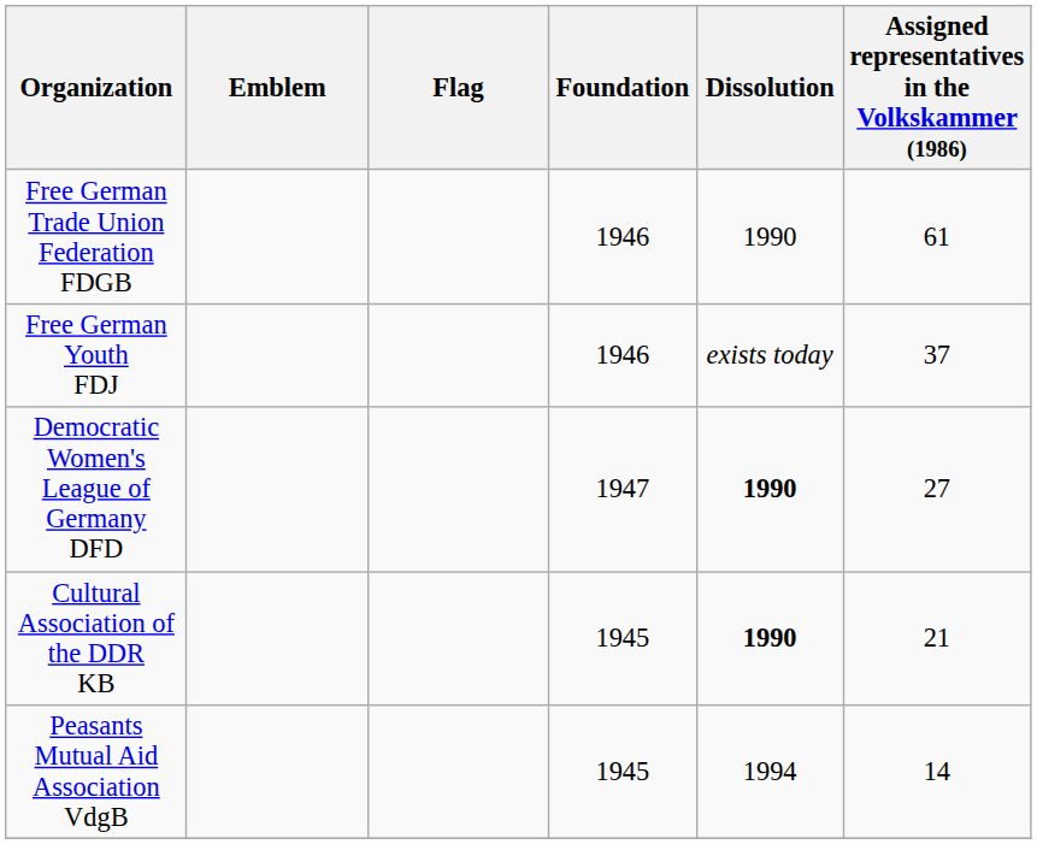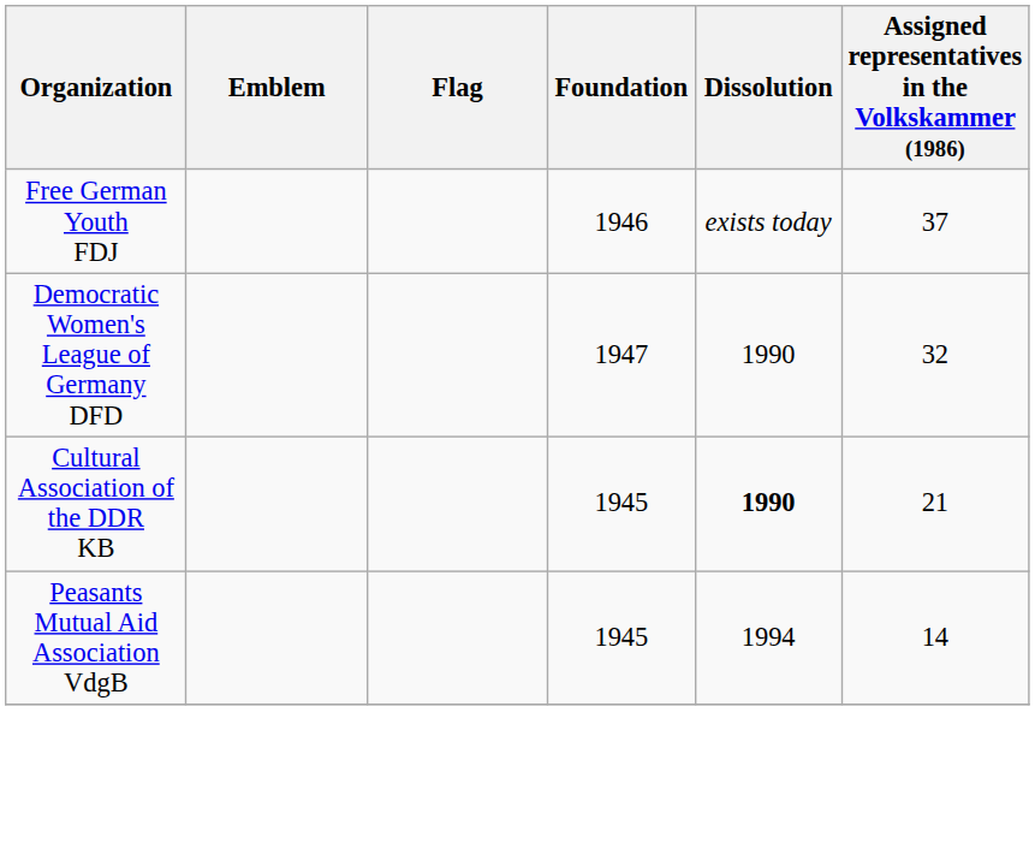 <table class="wikitable" style="text-align:center;">
 <tr style="background:#efefef;">
 <th style="width:100px;">Organization</th>
 <th style="width:100px;">Emblem</th>
 <th style="width:100px;">Flag</th>
 <th style="width:80px; text-align:center;">Foundation</th>
 <th style="width:80px; text-align:center;">Dissolution</th>
 <th style="width:50px; text-align:center;">Assigned representatives in the <a href='#'>Volkskammer</a> <small>(1986)</small></th>
-</tr>
-<tr>
-<td><a href='#'>Free German Trade Union Federation</a><br>FDGB</td>
-<td></td>
-<td></td>
-<td>1946</td>
-<td>1990</td>
-<td>61</td>
 </tr>
 <tr>
 <td><a href='#'>Free German Youth</a><br>FDJ</td>
 <td></td>
 <td></td>
 <td>1946</td>
 <td><em>exists today</em></td>
 <td>37</td>
 </tr>
 <tr>
 <td><a href='#'>Democratic Women's League of Germany</a><br>DFD</td>
 <td></td>
 <td></td>
 <td>1947</td>
-<td><strong>1990</strong></td>
-<td>27</td>
+<td>1990</td>
+<td>32</td>
 </tr>
 <tr>
 <td><a href='#'>Cultural Association of the DDR</a><br>KB</td>
 <td></td>
 <td></td>
 <td>1945</td>
 <td><strong>1990</strong></td>
 <td>21</td>
 </tr>
 <tr>
 <td><a href='#'>Peasants Mutual Aid Association</a><br>VdgB</td>
 <td></td>
 <td></td>
 <td>1945</td>
 <td>1994</td>
 <td>14</td>
 </tr>
 <tr>
 </tr>
 </table>
